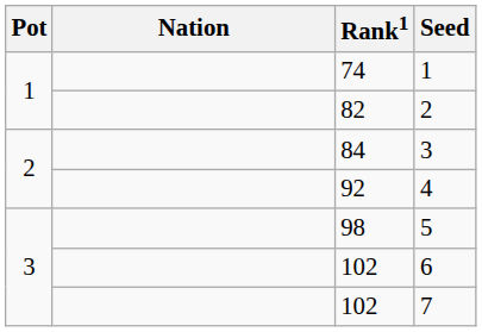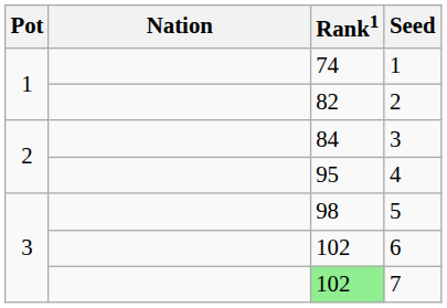 <table class="wikitable">
 <tr>
 <th>Pot</th>
 <th width="175">Nation</th>
 <th>Rank<sup>1</sup></th>
 <th>Seed</th>
 </tr>
 <tr>
 <td rowspan=2 style="text-align:center;">1</td>
 <td></td>
 <td>74</td>
 <td>1</td>
 </tr>
 <tr>
 <td></td>
 <td>82</td>
 <td>2</td>
 </tr>
 <tr>
 <td rowspan=2 style="text-align:center;">2</td>
 <td></td>
 <td>84</td>
 <td>3</td>
 </tr>
 <tr>
 <td></td>
-<td>92</td>
+<td>95</td>
 <td>4</td>
 </tr>
 <tr>
 <td rowspan=3 style="text-align:center;">3</td>
 <td></td>
 <td>98</td>
 <td>5</td>
 </tr>
 <tr>
 <td></td>
 <td>102</td>
 <td>6</td>
 </tr>
 <tr>
 <td></td>
-<td>102</td>
+<td style="background: lightgreen;">102</td>
 <td>7</td>
 </tr>
 </table>
